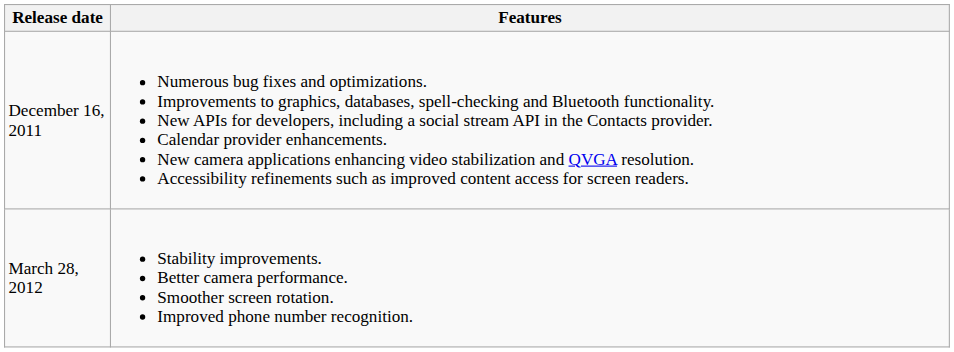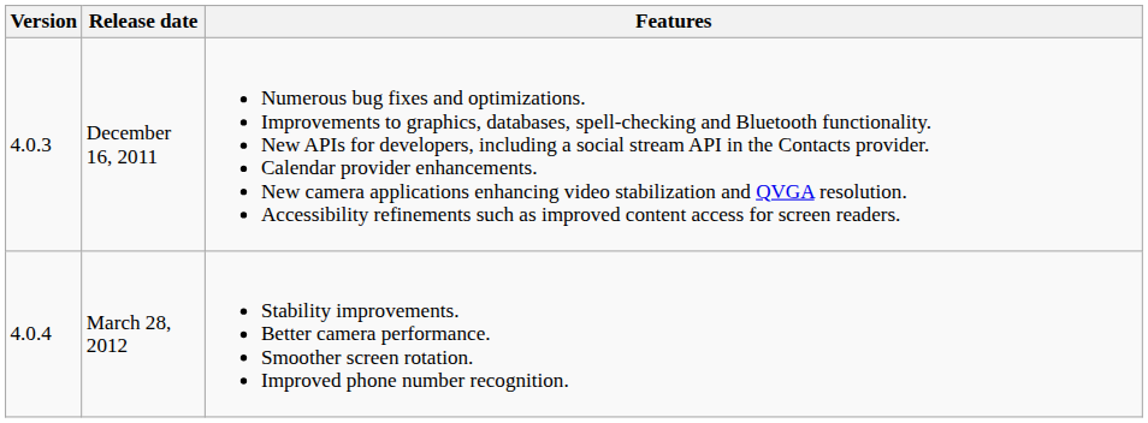 <table class="wikitable" style="width:100%;">
 <tr>
+<th style="width:2%;">Version</th>
 <th style="width:11%;">Release date</th>
 <th style="width:87%;">Features</th>
 </tr>
 <tr>
+<td>4.0.3</td>
 <td>December 16, 2011</td>
 <td><br><ul><li>Numerous bug fixes and optimizations.</li><li>Improvements to graphics, databases, spell-checking and Bluetooth functionality.</li><li>New APIs for developers, including a social stream API in the Contacts provider.</li><li>Calendar provider enhancements.</li><li>New camera applications enhancing video stabilization and <a href='#'>QVGA</a> resolution.</li><li>Accessibility refinements such as improved content access for screen readers.</li></ul></td>
 </tr>
 <tr>
+<td>4.0.4</td>
 <td>March 28, 2012</td>
 <td><br><ul><li>Stability improvements.</li><li>Better camera performance.</li><li>Smoother screen rotation.</li><li>Improved phone number recognition.</li></ul></td>
 </tr>
 </table>
